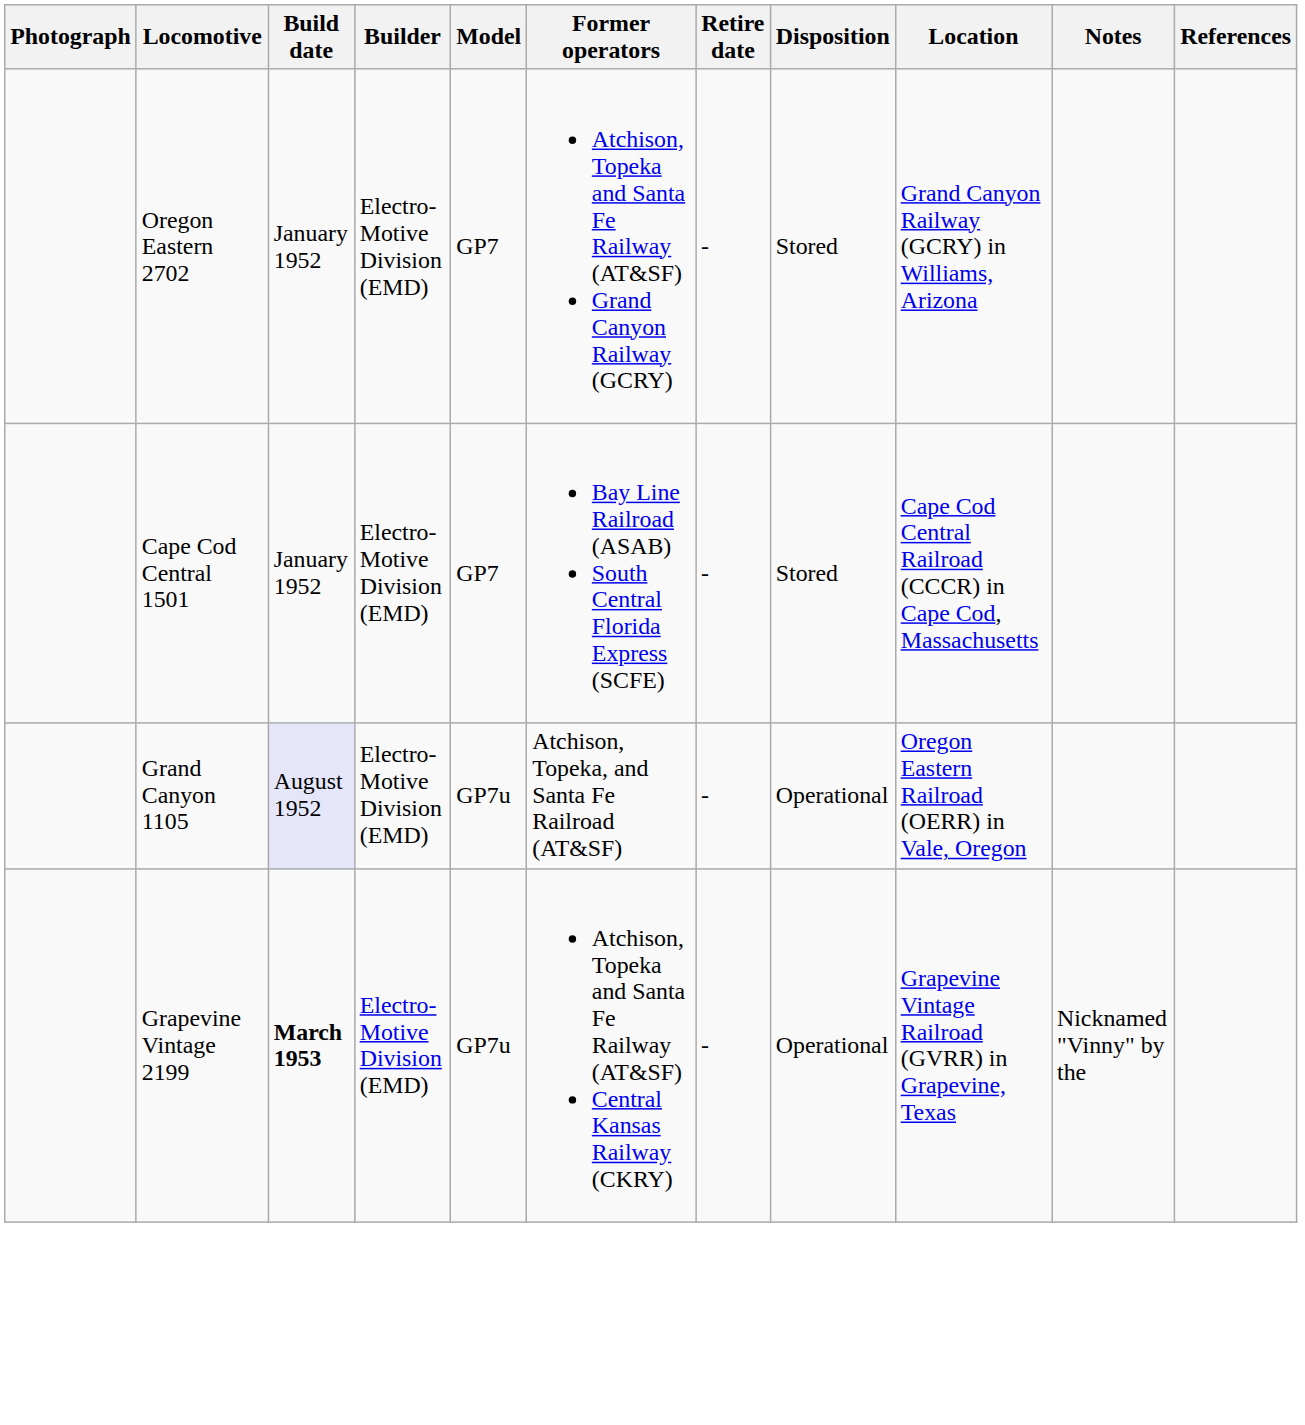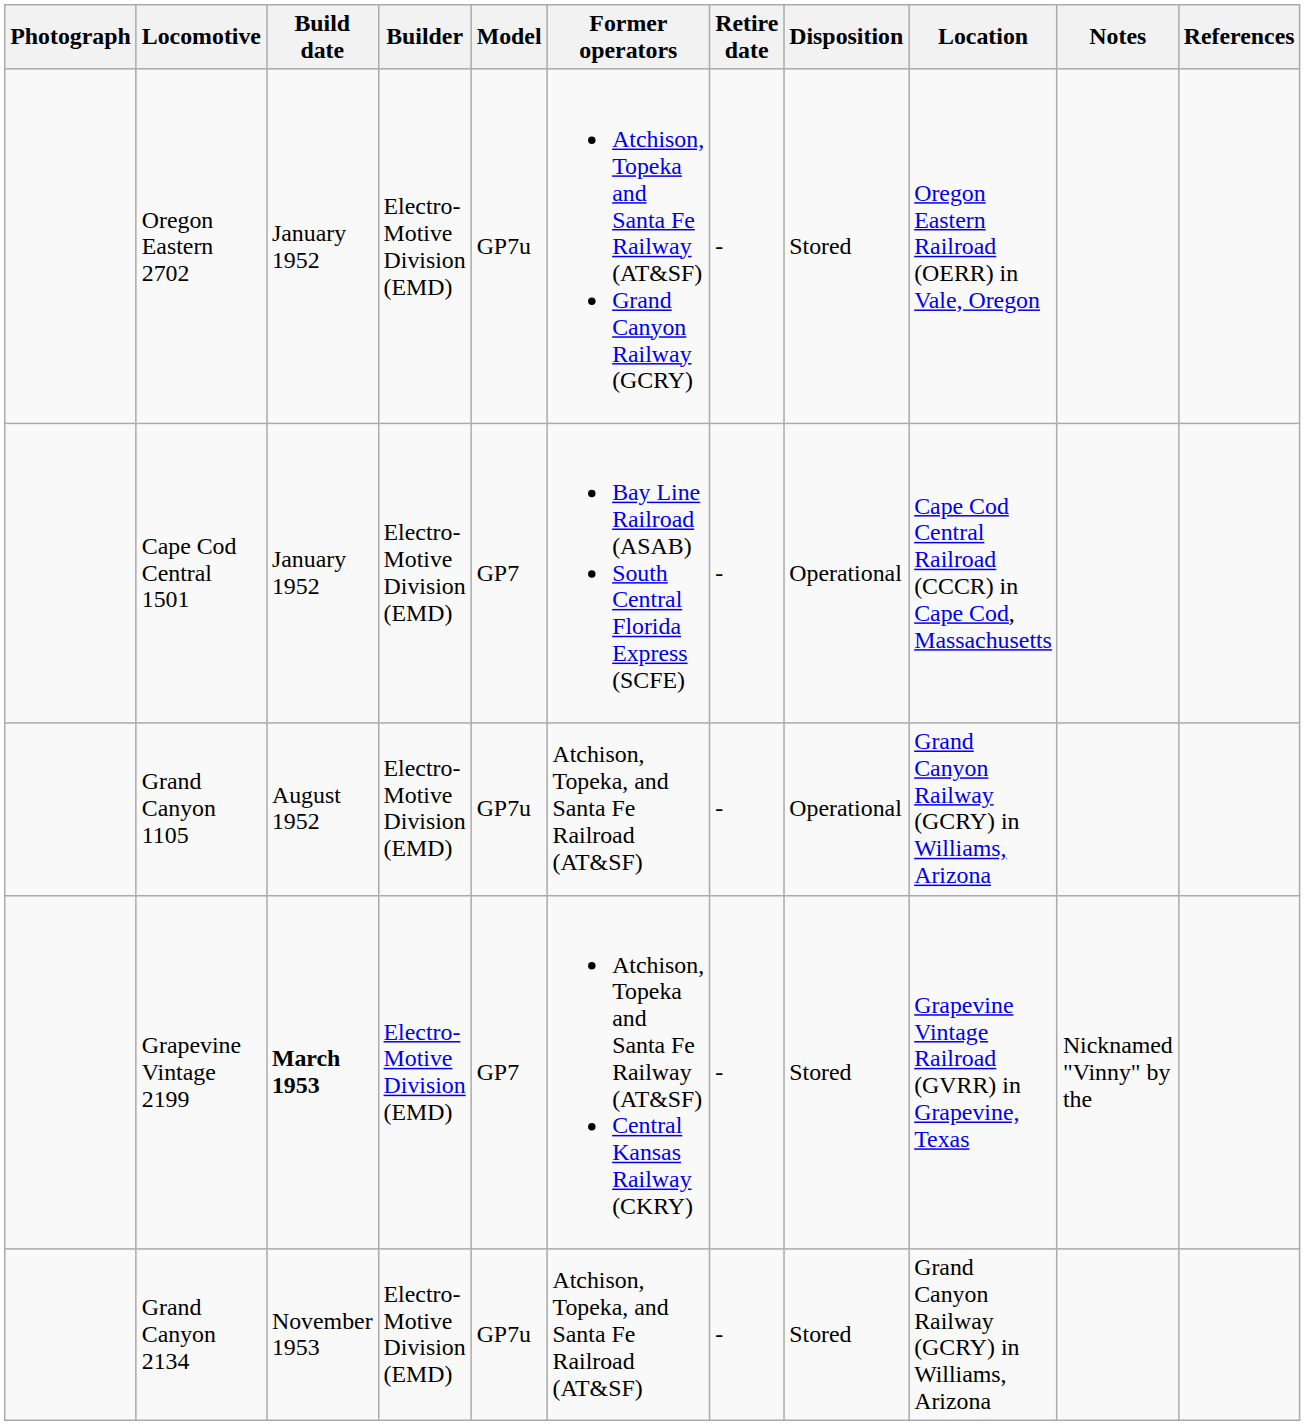 <table class="wikitable">
 <tr>
 <th>Photograph</th>
 <th>Locomotive</th>
 <th>Build date</th>
 <th>Builder</th>
 <th>Model</th>
 <th>Former operators</th>
 <th>Retire date</th>
 <th>Disposition</th>
 <th>Location</th>
 <th>Notes</th>
 <th>References</th>
 </tr>
 <tr>
 <td></td>
 <td>Oregon Eastern 2702</td>
 <td>January 1952</td>
 <td>Electro-Motive Division (EMD)</td>
-<td>GP7</td>
+<td>GP7u</td>
 <td><br><ul><li><a href='#'>Atchison, Topeka and Santa Fe Railway</a> (AT&SF)</li><li><a href='#'>Grand Canyon Railway</a> (GCRY)</li></ul></td>
 <td>-</td>
 <td>Stored</td>
-<td><a href='#'>Grand Canyon Railway</a> (GCRY) in <a href='#'>Williams, Arizona</a></td>
+<td><a href='#'>Oregon Eastern Railroad</a> (OERR) in <a href='#'>Vale, Oregon</a></td>
 <td></td>
 <td></td>
 </tr>
 <tr>
 <td></td>
 <td>Cape Cod Central 1501</td>
 <td>January 1952</td>
 <td>Electro-Motive Division (EMD)</td>
 <td>GP7</td>
 <td><br><ul><li><a href='#'>Bay Line Railroad</a> (ASAB)</li><li><a href='#'>South Central Florida Express</a> (SCFE)</li></ul></td>
 <td>-</td>
-<td>Stored</td>
+<td>Operational</td>
 <td><a href='#'>Cape Cod Central Railroad</a> (CCCR) in <a href='#'>Cape Cod</a>, <a href='#'>Massachusetts</a></td>
 <td></td>
 <td></td>
 </tr>
 <tr>
 <td></td>
 <td>Grand Canyon 1105</td>
-<td style="background: lavender;">August 1952</td>
+<td>August 1952</td>
 <td>Electro-Motive Division (EMD)</td>
 <td>GP7u</td>
 <td>Atchison, Topeka, and Santa Fe Railroad (AT&SF)</td>
 <td>-</td>
 <td>Operational</td>
-<td><a href='#'>Oregon Eastern Railroad</a> (OERR) in <a href='#'>Vale, Oregon</a></td>
+<td><a href='#'>Grand Canyon Railway</a> (GCRY) in <a href='#'>Williams, Arizona</a></td>
 <td></td>
 <td></td>
 </tr>
 <tr>
 <td></td>
 <td>Grapevine Vintage 2199</td>
 <td><strong>March 1953</strong></td>
 <td><a href='#'>Electro-Motive Division</a> (EMD)</td>
-<td>GP7u</td>
+<td>GP7</td>
 <td><br><ul><li>Atchison, Topeka and Santa Fe Railway (AT&SF)</li><li><a href='#'>Central Kansas Railway</a> (CKRY)</li></ul></td>
 <td>-</td>
-<td>Operational</td>
+<td>Stored</td>
 <td><a href='#'>Grapevine Vintage Railroad</a> (GVRR) in <a href='#'>Grapevine, Texas</a></td>
 <td>Nicknamed "Vinny" by the</td>
 <td></td>
 </tr>
+<tr>
+<td></td>
+<td>Grand Canyon 2134</td>
+<td>November 1953</td>
+<td>Electro-Motive Division (EMD)</td>
+<td>GP7u</td>
+<td>Atchison, Topeka, and Santa Fe Railroad (AT&SF)</td>
+<td>-</td>
+<td>Stored</td>
+<td>Grand Canyon Railway (GCRY) in Williams, Arizona</td>
+<td></td>
+<td></td>
+</tr>
 </table>
